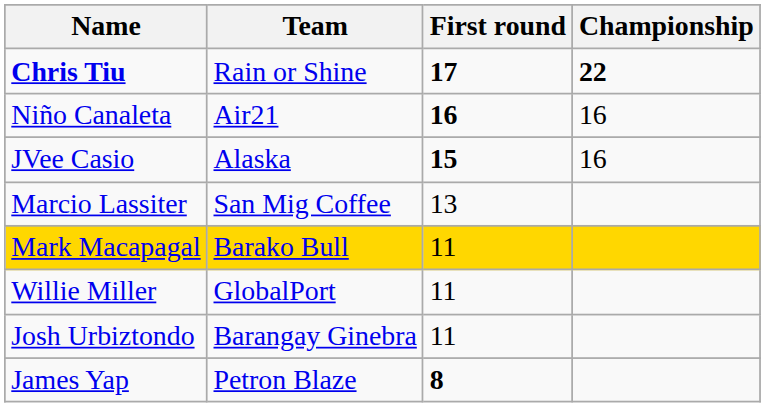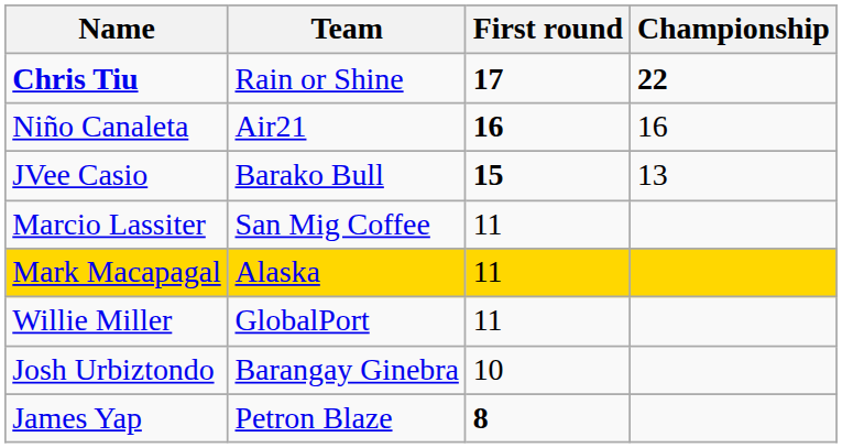 <table class=wikitable>
 <tr>
 <th>Name</th>
 <th>Team</th>
 <th>First round</th>
 <th>Championship</th>
 </tr>
 <tr>
 <td><strong><a href='#'>Chris Tiu</a></strong></td>
 <td><a href='#'>Rain or Shine</a></td>
 <td><strong>17</strong></td>
 <td><strong>22</strong></td>
 </tr>
 <tr>
 <td><a href='#'>Niño Canaleta</a></td>
 <td><a href='#'>Air21</a></td>
 <td><strong>16</strong></td>
 <td>16</td>
 </tr>
 <tr>
 <td><a href='#'>JVee Casio</a></td>
-<td><a href='#'>Alaska</a></td>
+<td><a href='#'>Barako Bull</a></td>
 <td><strong>15</strong></td>
-<td>16</td>
+<td>13</td>
 </tr>
 <tr>
 <td><a href='#'>Marcio Lassiter</a></td>
 <td><a href='#'>San Mig Coffee</a></td>
-<td>13</td>
+<td>11</td>
 <td></td>
 </tr>
 <tr bgcolor=#FFD700>
 <td><a href='#'>Mark Macapagal</a></td>
-<td><a href='#'>Barako Bull</a></td>
+<td><a href='#'>Alaska</a></td>
 <td>11</td>
 <td></td>
 </tr>
 <tr>
 <td><a href='#'>Willie Miller</a></td>
 <td><a href='#'>GlobalPort</a></td>
 <td>11</td>
 <td></td>
 </tr>
 <tr>
 <td><a href='#'>Josh Urbiztondo</a></td>
 <td><a href='#'>Barangay Ginebra</a></td>
-<td>11</td>
+<td>10</td>
 <td></td>
 </tr>
 <tr>
 <td><a href='#'>James Yap</a></td>
 <td><a href='#'>Petron Blaze</a></td>
 <td><strong>8</strong></td>
 <td></td>
 </tr>
 </table>
